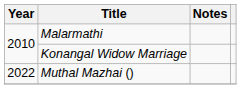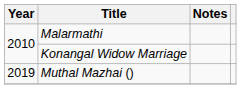 <table class="wikitable sortable">
 <tr>
 <th>Year</th>
 <th>Title</th>
 <th>Notes</th>
 <th scope="col" class="unsortable"></th>
 </tr>
 <tr>
 <td rowspan="2">2010</td>
 <td><em>Malarmathi</em></td>
 <td></td>
 <td></td>
 </tr>
 <tr>
 <td><em>Konangal Widow Marriage</em></td>
 <td></td>
 <td></td>
 </tr>
 <tr>
-<td>2022</td>
+<td>2019</td>
 <td><em>Muthal Mazhai</em> ()</td>
 <td></td>
 <td></td>
 </tr>
 <tr>
 </tr>
 </table>
